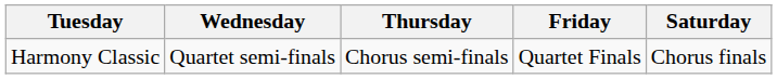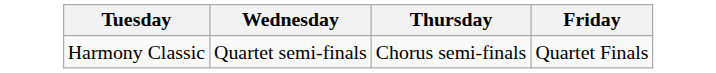 <table class="wikitable" style="margin: 1em auto 1em auto;">
 <tr>
 <th scope="col">Tuesday</th>
 <th scope="col">Wednesday</th>
 <th scope="col">Thursday</th>
 <th scope="col">Friday</th>
-<th scope="col">Saturday</th>
 </tr>
 <tr>
 <td>Harmony Classic</td>
 <td>Quartet semi-finals</td>
 <td>Chorus semi-finals</td>
 <td>Quartet Finals</td>
-<td>Chorus finals</td>
 </tr>
 </table>
